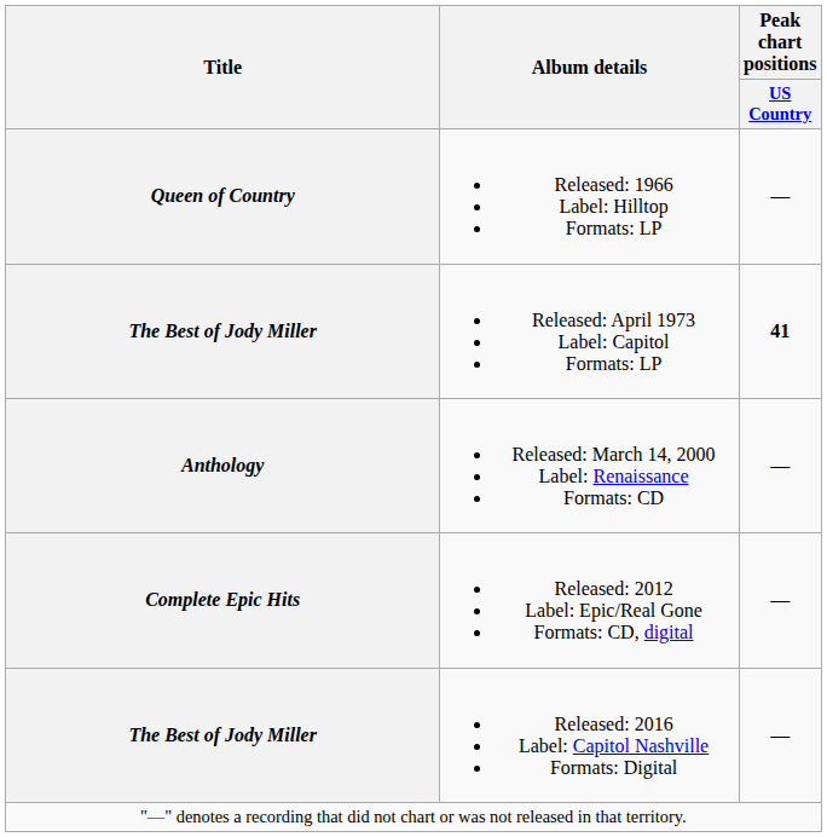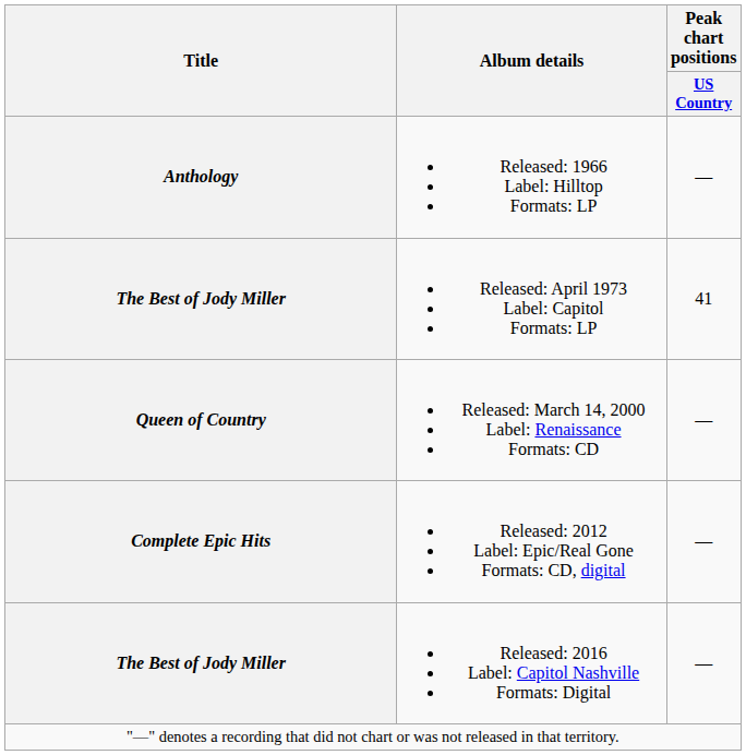 <table class="wikitable plainrowheaders" style="text-align:center;" border="1">
 <tr>
 <th scope="col" rowspan="2" style="width:22em;">Title</th>
 <th scope="col" rowspan="2" style="width:15em;">Album details</th>
 <th scope="col" colspan="1">Peak<br>chart<br>positions</th>
 </tr>
 <tr>
 <th scope="col" style="width:2em;font-size:90%;"><a href='#'>US<br>Country</a><br></th>
 </tr>
 <tr>
-<th scope="row"><em>Queen of Country</em></th>
+<th scope="row"><em>Anthology</em></th>
 <td><br><ul><li>Released: 1966</li><li>Label: Hilltop</li><li>Formats: LP</li></ul></td>
 <td>—</td>
 </tr>
 <tr>
 <th scope="row"><em>The Best of Jody Miller</em></th>
 <td><br><ul><li>Released: April 1973</li><li>Label: Capitol</li><li>Formats: LP</li></ul></td>
-<td><strong>41</strong></td>
+<td>41</td>
 </tr>
 <tr>
-<th scope="row"><em>Anthology</em></th>
+<th scope="row"><em>Queen of Country</em></th>
 <td><br><ul><li>Released: March 14, 2000</li><li>Label: <a href='#'>Renaissance</a></li><li>Formats: CD</li></ul></td>
 <td>—</td>
 </tr>
 <tr>
 <th scope="row"><em>Complete Epic Hits</em></th>
 <td><br><ul><li>Released: 2012</li><li>Label: Epic/Real Gone</li><li>Formats: CD, <a href='#'>digital</a></li></ul></td>
 <td>—</td>
 </tr>
 <tr>
 <th scope="row"><em>The Best of Jody Miller</em></th>
 <td><br><ul><li>Released: 2016</li><li>Label: <a href='#'>Capitol Nashville</a></li><li>Formats: Digital</li></ul></td>
 <td>—</td>
 </tr>
 <tr>
 <td colspan="3" style="font-size:90%">"—" denotes a recording that did not chart or was not released in that territory.</td>
 </tr>
 </table>
